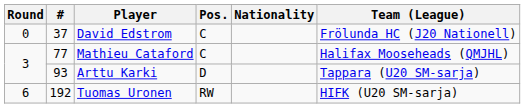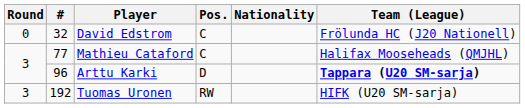 <table class="wikitable">
 <tr>
 <th>Round</th>
 <th>#</th>
 <th>Player</th>
 <th>Pos.</th>
 <th>Nationality</th>
 <th>Team (League)</th>
 </tr>
 <tr>
 <td style="text-align:center;">0</td>
-<td style="text-align:center;">37</td>
+<td style="text-align:center;">32</td>
 <td><a href='#'>David Edstrom</a></td>
 <td>C</td>
 <td></td>
 <td><a href='#'>Frölunda HC</a> (<a href='#'>J20 Nationell</a>)</td>
 </tr>
 <tr>
 <td rowspan=2 style="text-align:center;">3</td>
 <td style="text-align:center;">77</td>
 <td><a href='#'>Mathieu Cataford</a></td>
 <td>C</td>
 <td></td>
 <td><a href='#'>Halifax Mooseheads</a> (<a href='#'>QMJHL</a>)</td>
 </tr>
 <tr>
-<td style="text-align:center;">93</td>
+<td style="text-align:center;">96</td>
 <td><a href='#'>Arttu Karki</a></td>
 <td>D</td>
 <td></td>
-<td><a href='#'>Tappara</a> (<a href='#'>U20 SM-sarja</a>)</td>
+<td><strong><a href='#'>Tappara</a> (<a href='#'>U20 SM-sarja</a>)</strong></td>
 </tr>
 <tr>
-<td style="text-align:center;">6</td>
+<td style="text-align:center;">3</td>
 <td style="text-align:center;">192</td>
 <td><a href='#'>Tuomas Uronen</a></td>
 <td>RW</td>
 <td></td>
 <td><a href='#'>HIFK</a> (U20 SM-sarja)</td>
 </tr>
 </table>
